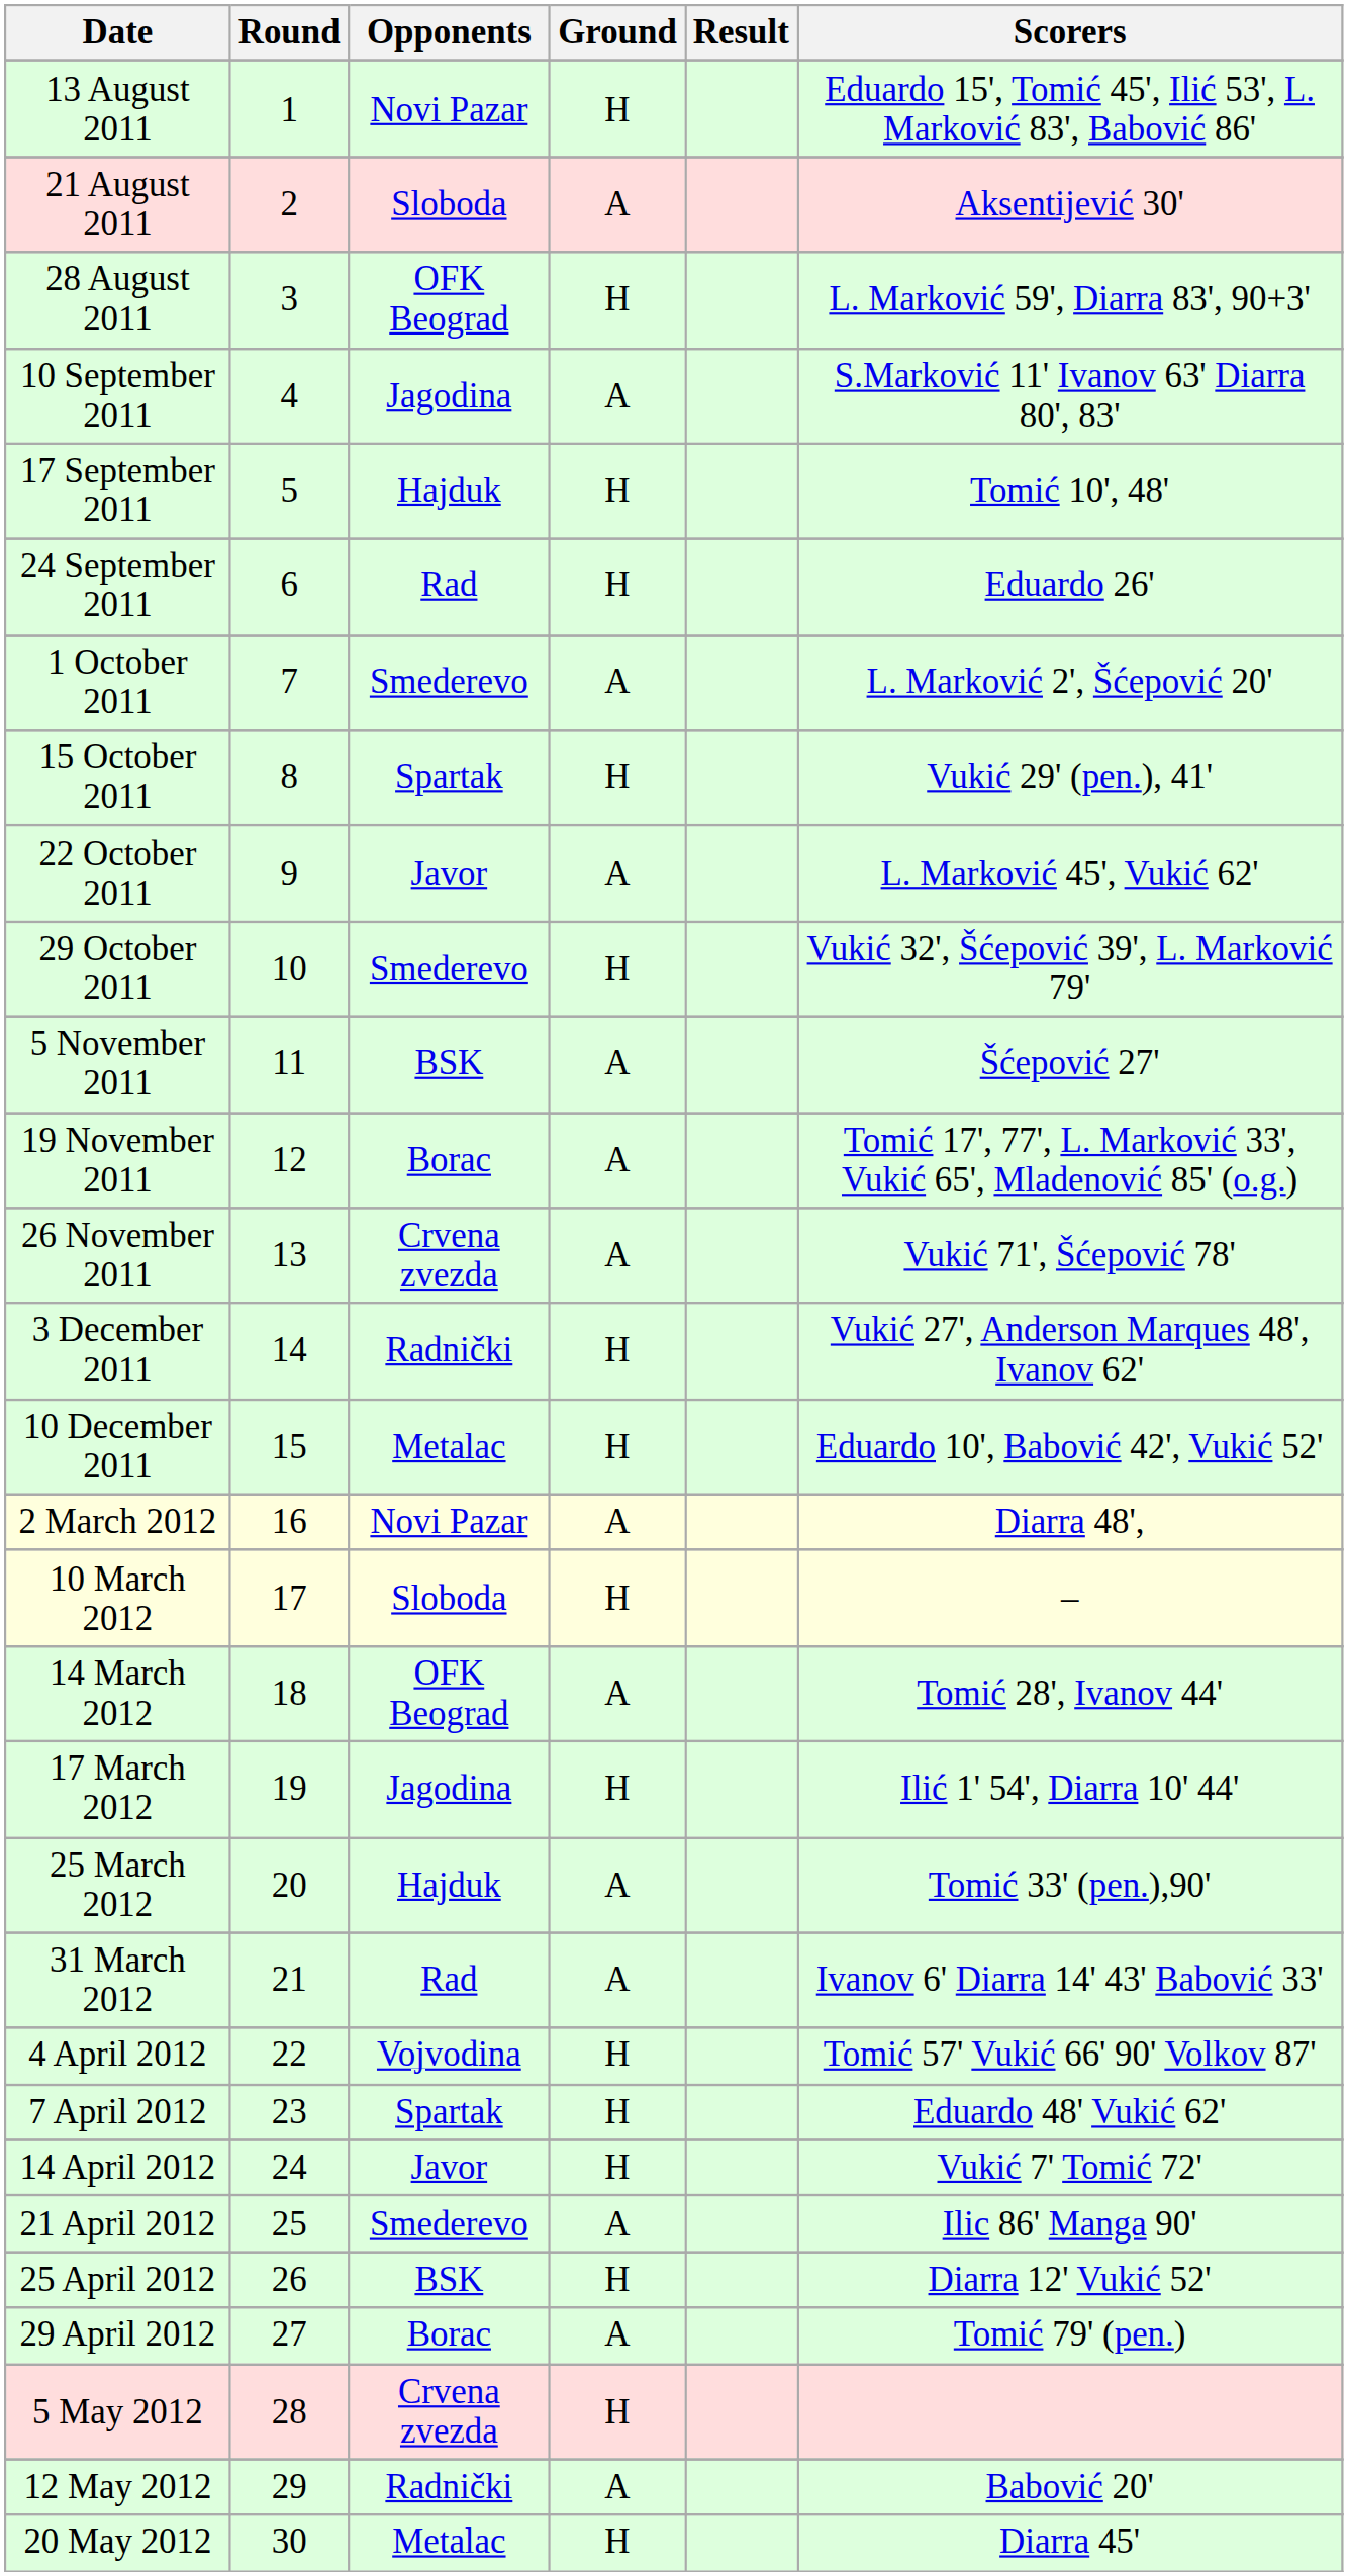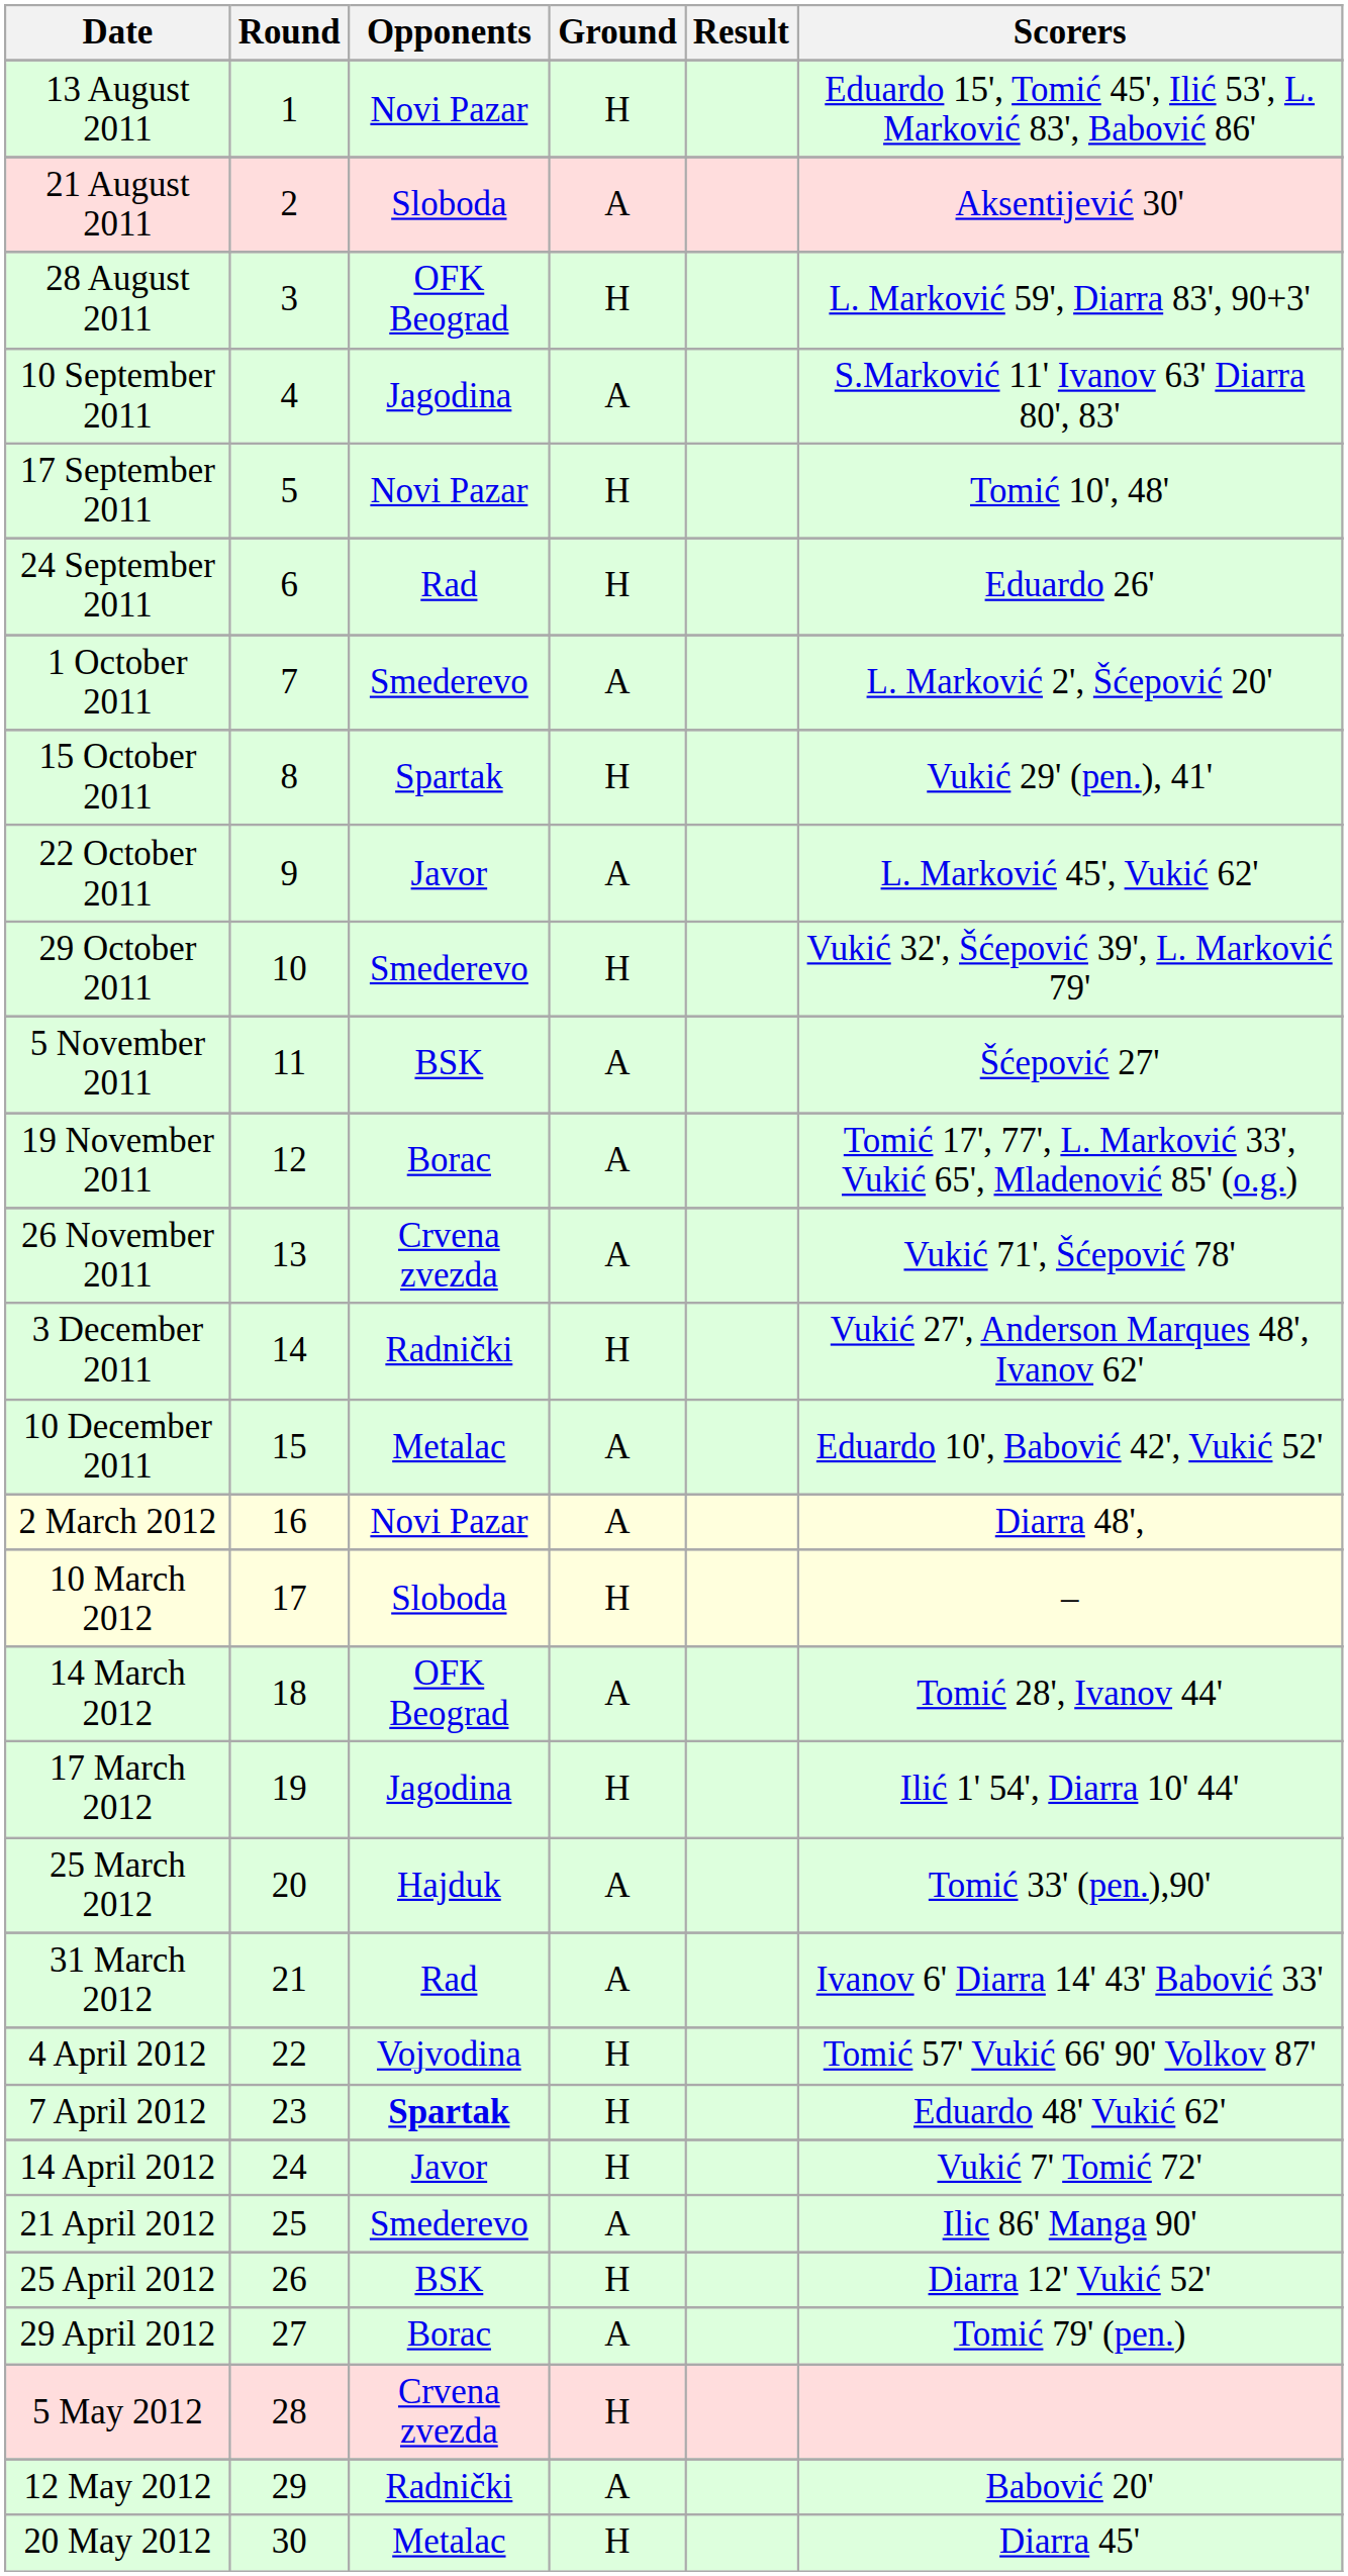 <table class="wikitable" style="text-align:center">
 <tr>
 <th>Date</th>
 <th>Round</th>
 <th>Opponents</th>
 <th>Ground</th>
 <th>Result</th>
 <th>Scorers</th>
 </tr>
 <tr>
 </tr>
 <tr bgcolor="#ddffdd">
 <td>13 August 2011</td>
 <td>1</td>
 <td><a href='#'>Novi Pazar</a></td>
 <td>H</td>
 <td></td>
 <td><a href='#'>Eduardo</a> 15', <a href='#'>Tomić</a> 45', <a href='#'>Ilić</a> 53', <a href='#'>L. Marković</a> 83', <a href='#'>Babović</a> 86'</td>
 </tr>
 <tr>
 </tr>
 <tr bgcolor="#ffdddd">
 <td>21 August 2011</td>
 <td>2</td>
 <td><a href='#'>Sloboda</a></td>
 <td>A</td>
 <td></td>
 <td><a href='#'>Aksentijević</a> 30'</td>
 </tr>
 <tr>
 </tr>
 <tr bgcolor="#ddffdd">
 <td>28 August 2011</td>
 <td>3</td>
 <td><a href='#'>OFK Beograd</a></td>
 <td>H</td>
 <td></td>
 <td><a href='#'>L. Marković</a> 59', <a href='#'>Diarra</a> 83', 90+3'</td>
 </tr>
 <tr>
 </tr>
 <tr bgcolor="#ddffdd">
 <td>10 September 2011</td>
 <td>4</td>
 <td><a href='#'>Jagodina</a></td>
 <td>A</td>
 <td></td>
 <td><a href='#'>S.Marković</a> 11' <a href='#'>Ivanov</a> 63'  <a href='#'>Diarra</a> 80', 83'</td>
 </tr>
 <tr>
 </tr>
 <tr bgcolor="#ddffdd">
 <td>17 September 2011</td>
 <td>5</td>
-<td><a href='#'>Hajduk</a></td>
+<td><a href='#'>Novi Pazar</a></td>
 <td>H</td>
 <td></td>
 <td><a href='#'>Tomić</a> 10', 48'</td>
 </tr>
 <tr>
 </tr>
 <tr bgcolor="#ddffdd">
 <td>24 September 2011</td>
 <td>6</td>
 <td><a href='#'>Rad</a></td>
 <td>H</td>
 <td></td>
 <td><a href='#'>Eduardo</a> 26'</td>
 </tr>
 <tr>
 </tr>
 <tr bgcolor="#ddffdd">
 <td>1 October 2011</td>
 <td>7</td>
 <td><a href='#'>Smederevo</a></td>
 <td>A</td>
 <td></td>
 <td><a href='#'>L. Marković</a> 2', <a href='#'>Šćepović</a> 20'</td>
 </tr>
 <tr>
 </tr>
 <tr bgcolor="#ddffdd">
 <td>15 October 2011</td>
 <td>8</td>
 <td><a href='#'>Spartak</a></td>
 <td>H</td>
 <td></td>
 <td><a href='#'>Vukić</a> 29' (<a href='#'>pen.</a>), 41'</td>
 </tr>
 <tr>
 </tr>
 <tr bgcolor="#ddffdd">
 <td>22 October 2011</td>
 <td>9</td>
 <td><a href='#'>Javor</a></td>
 <td>A</td>
 <td></td>
 <td><a href='#'>L. Marković</a> 45', <a href='#'>Vukić</a> 62'</td>
 </tr>
 <tr>
 </tr>
 <tr bgcolor="#ddffdd">
 <td>29 October 2011</td>
 <td>10</td>
 <td><a href='#'>Smederevo</a></td>
 <td>H</td>
 <td></td>
 <td><a href='#'>Vukić</a> 32', <a href='#'>Šćepović</a> 39', <a href='#'>L. Marković</a> 79'</td>
 </tr>
 <tr>
 </tr>
 <tr bgcolor="#ddffdd">
 <td>5 November 2011</td>
 <td>11</td>
 <td><a href='#'>BSK</a></td>
 <td>A</td>
 <td></td>
 <td><a href='#'>Šćepović</a> 27'</td>
 </tr>
 <tr>
 </tr>
 <tr bgcolor="#ddffdd">
 <td>19 November 2011</td>
 <td>12</td>
 <td><a href='#'>Borac</a></td>
 <td>A</td>
 <td></td>
 <td><a href='#'>Tomić</a> 17', 77', <a href='#'>L. Marković</a> 33', <a href='#'>Vukić</a> 65', <a href='#'>Mladenović</a> 85' (<a href='#'>o.g.</a>)</td>
 </tr>
 <tr>
 </tr>
 <tr bgcolor="#ddffdd">
 <td>26 November 2011</td>
 <td>13</td>
 <td><a href='#'>Crvena zvezda</a></td>
 <td>A</td>
 <td></td>
 <td><a href='#'>Vukić</a> 71', <a href='#'>Šćepović</a> 78'</td>
 </tr>
 <tr>
 </tr>
 <tr bgcolor="#ddffdd">
 <td>3 December 2011</td>
 <td>14</td>
 <td><a href='#'>Radnički</a></td>
 <td>H</td>
 <td></td>
 <td><a href='#'>Vukić</a> 27', <a href='#'>Anderson Marques</a> 48', <a href='#'>Ivanov</a> 62'</td>
 </tr>
 <tr>
 </tr>
 <tr bgcolor="#ddffdd">
 <td>10 December 2011</td>
 <td>15</td>
 <td><a href='#'>Metalac</a></td>
-<td>H</td>
+<td>A</td>
 <td></td>
 <td><a href='#'>Eduardo</a> 10', <a href='#'>Babović</a> 42', <a href='#'>Vukić</a> 52'</td>
 </tr>
 <tr>
 </tr>
 <tr bgcolor="#ffffdd">
 <td>2 March 2012</td>
 <td>16</td>
 <td><a href='#'>Novi Pazar</a></td>
 <td>A</td>
 <td></td>
 <td><a href='#'>Diarra</a> 48',</td>
 </tr>
 <tr>
 </tr>
 <tr bgcolor="#ffffdd">
 <td>10 March 2012</td>
 <td>17</td>
 <td><a href='#'>Sloboda</a></td>
 <td>H</td>
 <td></td>
 <td>–</td>
 </tr>
 <tr>
 </tr>
 <tr bgcolor="#ddffdd">
 <td>14 March 2012</td>
 <td>18</td>
 <td><a href='#'>OFK Beograd</a></td>
 <td>A</td>
 <td></td>
 <td><a href='#'>Tomić</a> 28', <a href='#'>Ivanov</a> 44'</td>
 </tr>
 <tr>
 </tr>
 <tr bgcolor="#ddffdd">
 <td>17 March 2012</td>
 <td>19</td>
 <td><a href='#'>Jagodina</a></td>
 <td>H</td>
 <td></td>
 <td><a href='#'>Ilić</a> 1' 54', <a href='#'>Diarra</a> 10' 44'</td>
 </tr>
 <tr>
 </tr>
 <tr bgcolor="#ddffdd">
 <td>25 March 2012</td>
 <td>20</td>
 <td><a href='#'>Hajduk</a></td>
 <td>A</td>
 <td></td>
 <td><a href='#'>Tomić</a> 33' (<a href='#'>pen.</a>),90'</td>
 </tr>
 <tr>
 </tr>
 <tr bgcolor="#ddffdd">
 <td>31 March 2012</td>
 <td>21</td>
 <td><a href='#'>Rad</a></td>
 <td>A</td>
 <td></td>
 <td><a href='#'>Ivanov</a> 6' <a href='#'>Diarra</a> 14' 43' <a href='#'>Babović</a> 33'</td>
 </tr>
 <tr>
 </tr>
 <tr bgcolor="#ddffdd">
 <td>4 April 2012</td>
 <td>22</td>
 <td><a href='#'>Vojvodina</a></td>
 <td>H</td>
 <td></td>
 <td><a href='#'>Tomić</a> 57' <a href='#'>Vukić</a> 66' 90' <a href='#'>Volkov</a> 87'</td>
 </tr>
 <tr>
 </tr>
 <tr bgcolor="#ddffdd">
 <td>7 April 2012</td>
 <td>23</td>
-<td><a href='#'>Spartak</a></td>
+<td><strong><a href='#'>Spartak</a></strong></td>
 <td>H</td>
 <td></td>
 <td><a href='#'>Eduardo</a> 48' <a href='#'>Vukić</a> 62'</td>
 </tr>
 <tr>
 </tr>
 <tr bgcolor="#ddffdd">
 <td>14 April 2012</td>
 <td>24</td>
 <td><a href='#'>Javor</a></td>
 <td>H</td>
 <td></td>
 <td><a href='#'>Vukić</a> 7' <a href='#'>Tomić</a> 72'</td>
 </tr>
 <tr>
 </tr>
 <tr bgcolor="#ddffdd">
 <td>21 April 2012</td>
 <td>25</td>
 <td><a href='#'>Smederevo</a></td>
 <td>A</td>
 <td></td>
 <td><a href='#'>Ilic</a> 86' <a href='#'>Manga</a> 90'</td>
 </tr>
 <tr>
 </tr>
 <tr bgcolor="#ddffdd">
 <td>25 April 2012</td>
 <td>26</td>
 <td><a href='#'>BSK</a></td>
 <td>H</td>
 <td></td>
 <td><a href='#'>Diarra</a> 12' <a href='#'>Vukić</a> 52'</td>
 </tr>
 <tr>
 </tr>
 <tr>
 </tr>
 <tr bgcolor="#ddffdd">
 <td>29 April 2012</td>
 <td>27</td>
 <td><a href='#'>Borac</a></td>
 <td>A</td>
 <td></td>
 <td><a href='#'>Tomić</a> 79' (<a href='#'>pen.</a>)</td>
 </tr>
 <tr>
 </tr>
 <tr>
 </tr>
 <tr bgcolor="#ffdddd">
 <td>5 May 2012</td>
 <td>28</td>
 <td><a href='#'>Crvena zvezda</a></td>
 <td>H</td>
 <td></td>
 <td></td>
 </tr>
 <tr>
 </tr>
 <tr bgcolor="#ddffdd">
 <td>12 May 2012</td>
 <td>29</td>
 <td><a href='#'>Radnički</a></td>
 <td>A</td>
 <td></td>
 <td><a href='#'>Babović</a> 20'</td>
 </tr>
 <tr>
 </tr>
 <tr bgcolor="#ddffdd">
 <td>20 May 2012</td>
 <td>30</td>
 <td><a href='#'>Metalac</a></td>
 <td>H</td>
 <td></td>
 <td><a href='#'>Diarra</a> 45'</td>
 </tr>
 <tr>
 </tr>
 </table>
